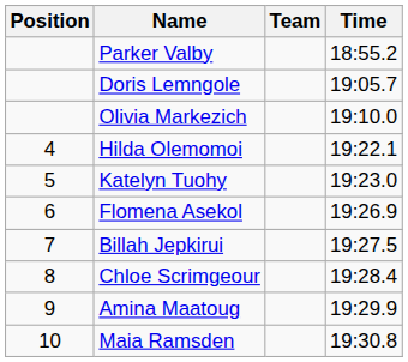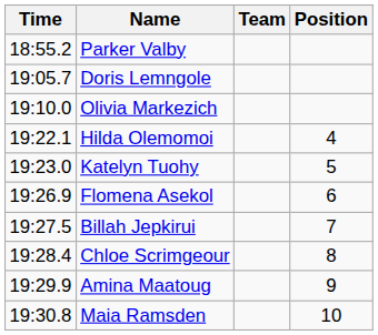 <table class="wikitable sortable">
 <tr>
-<th>Position</th>
+<th>Time</th>
 <th>Name</th>
 <th>Team</th>
-<th>Time</th>
+<th>Position</th>
 </tr>
 <tr>
-<td align=center></td>
+<td>18:55.2</td>
 <td><a href='#'>Parker Valby</a></td>
 <td></td>
-<td>18:55.2</td>
+<td align=center></td>
 </tr>
 <tr>
-<td align=center></td>
+<td>19:05.7</td>
 <td><a href='#'>Doris Lemngole</a></td>
 <td></td>
-<td>19:05.7</td>
+<td align=center></td>
 </tr>
 <tr>
-<td align=center></td>
+<td>19:10.0</td>
 <td><a href='#'>Olivia Markezich</a></td>
 <td></td>
-<td>19:10.0</td>
+<td align=center></td>
 </tr>
 <tr>
-<td align=center>4</td>
+<td>19:22.1</td>
 <td><a href='#'>Hilda Olemomoi</a></td>
 <td></td>
-<td>19:22.1</td>
+<td align=center>4</td>
 </tr>
 <tr>
-<td align=center>5</td>
+<td>19:23.0</td>
 <td><a href='#'>Katelyn Tuohy</a></td>
 <td></td>
-<td>19:23.0</td>
+<td align=center>5</td>
 </tr>
 <tr>
-<td align=center>6</td>
+<td>19:26.9</td>
 <td><a href='#'>Flomena Asekol</a></td>
 <td></td>
-<td>19:26.9</td>
+<td align=center>6</td>
 </tr>
 <tr>
-<td align=center>7</td>
+<td>19:27.5</td>
 <td><a href='#'>Billah Jepkirui</a></td>
 <td></td>
-<td>19:27.5</td>
+<td align=center>7</td>
 </tr>
 <tr>
-<td align=center>8</td>
+<td>19:28.4</td>
 <td><a href='#'>Chloe Scrimgeour</a></td>
 <td></td>
-<td>19:28.4</td>
+<td align=center>8</td>
 </tr>
 <tr>
-<td align=center>9</td>
+<td>19:29.9</td>
 <td><a href='#'>Amina Maatoug</a></td>
 <td></td>
-<td>19:29.9</td>
+<td align=center>9</td>
 </tr>
 <tr>
-<td align=center>10</td>
+<td>19:30.8</td>
 <td><a href='#'>Maia Ramsden</a></td>
 <td></td>
-<td>19:30.8</td>
+<td align=center>10</td>
 </tr>
 </table>
